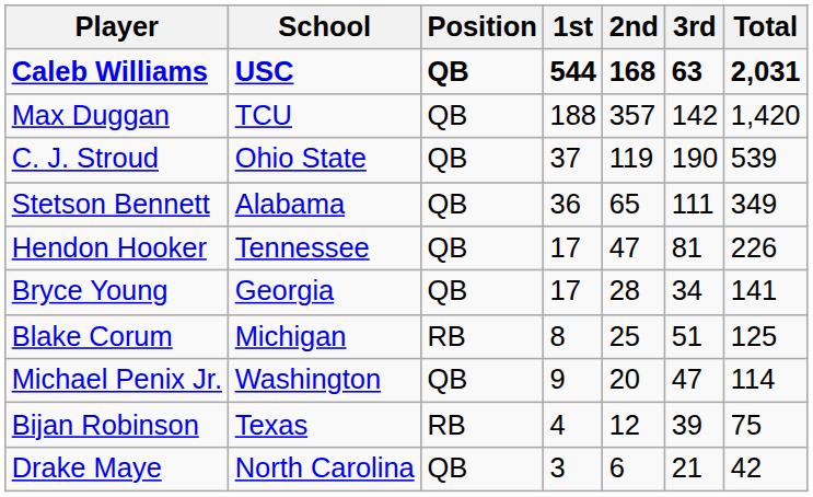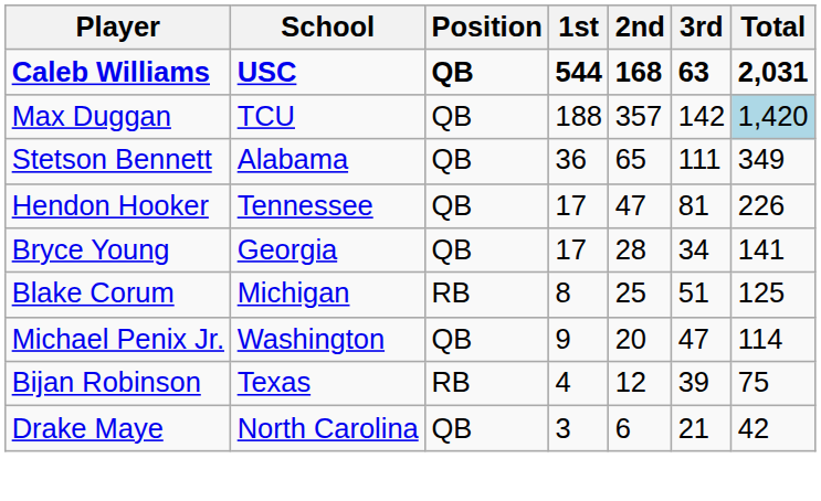 <table class="wikitable">
 <tr>
 <th>Player</th>
 <th>School</th>
 <th>Position</th>
 <th>1st</th>
 <th>2nd</th>
 <th>3rd</th>
 <th>Total</th>
 </tr>
 <tr>
 <td><strong><a href='#'>Caleb Williams</a></strong></td>
 <td><strong><a href='#'>USC</a></strong></td>
 <td><strong>QB</strong></td>
 <td><strong>544</strong></td>
 <td><strong>168</strong></td>
 <td><strong>63</strong></td>
 <td><strong>2,031</strong></td>
 </tr>
 <tr>
 <td><a href='#'>Max Duggan</a></td>
 <td><a href='#'>TCU</a></td>
 <td>QB</td>
 <td>188</td>
 <td>357</td>
 <td>142</td>
-<td>1,420</td>
-</tr>
-<tr>
-<td><a href='#'>C. J. Stroud</a></td>
-<td><a href='#'>Ohio State</a></td>
-<td>QB</td>
-<td>37</td>
-<td>119</td>
-<td>190</td>
-<td>539</td>
+<td style="background: lightblue;">1,420</td>
 </tr>
 <tr>
 <td><a href='#'>Stetson Bennett</a></td>
 <td><a href='#'>Alabama</a></td>
 <td>QB</td>
 <td>36</td>
 <td>65</td>
 <td>111</td>
 <td>349</td>
 </tr>
 <tr>
 <td><a href='#'>Hendon Hooker</a></td>
 <td><a href='#'>Tennessee</a></td>
 <td>QB</td>
 <td>17</td>
 <td>47</td>
 <td>81</td>
 <td>226</td>
 </tr>
 <tr>
 <td><a href='#'>Bryce Young</a></td>
 <td><a href='#'>Georgia</a></td>
 <td>QB</td>
 <td>17</td>
 <td>28</td>
 <td>34</td>
 <td>141</td>
 </tr>
 <tr>
 <td><a href='#'>Blake Corum</a></td>
 <td><a href='#'>Michigan</a></td>
 <td>RB</td>
 <td>8</td>
 <td>25</td>
 <td>51</td>
 <td>125</td>
 </tr>
 <tr>
 <td><a href='#'>Michael Penix Jr.</a></td>
 <td><a href='#'>Washington</a></td>
 <td>QB</td>
 <td>9</td>
 <td>20</td>
 <td>47</td>
 <td>114</td>
 </tr>
 <tr>
 <td><a href='#'>Bijan Robinson</a></td>
 <td><a href='#'>Texas</a></td>
 <td>RB</td>
 <td>4</td>
 <td>12</td>
 <td>39</td>
 <td>75</td>
 </tr>
 <tr>
 <td><a href='#'>Drake Maye</a></td>
 <td><a href='#'>North Carolina</a></td>
 <td>QB</td>
 <td>3</td>
 <td>6</td>
 <td>21</td>
 <td>42</td>
 </tr>
 </table>
